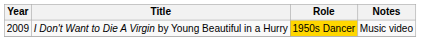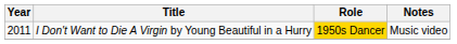 <table class="wikitable sortable">
 <tr>
 <th>Year</th>
 <th>Title</th>
 <th>Role</th>
 <th class="unsortable">Notes</th>
 </tr>
 <tr>
-<td>2009</td>
+<td>2011</td>
 <td><em>I Don't Want to Die A Virgin</em> by Young Beautiful in a Hurry</td>
 <td style="background: gold;">1950s Dancer</td>
 <td>Music video</td>
 </tr>
 <tr>
 </tr>
 </table>
